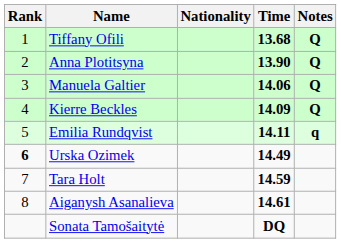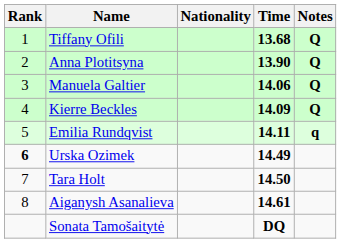 <table class="wikitable sortable" style="text-align:center">
 <tr>
 <th>Rank</th>
 <th>Name</th>
 <th>Nationality</th>
 <th>Time</th>
 <th>Notes</th>
 </tr>
 <tr bgcolor=ccffcc>
 <td>1</td>
 <td align=left><a href='#'>Tiffany Ofili</a></td>
 <td align=left></td>
 <td><strong>13.68</strong></td>
 <td><strong>Q</strong></td>
 </tr>
 <tr bgcolor=ccffcc>
 <td>2</td>
 <td align=left><a href='#'>Anna Plotitsyna</a></td>
 <td align=left></td>
 <td><strong>13.90</strong></td>
 <td><strong>Q</strong></td>
 </tr>
 <tr bgcolor=ccffcc>
 <td>3</td>
 <td align=left><a href='#'>Manuela Galtier</a></td>
 <td align=left></td>
 <td><strong>14.06</strong></td>
 <td><strong>Q</strong></td>
 </tr>
 <tr bgcolor=ccffcc>
 <td>4</td>
 <td align=left><a href='#'>Kierre Beckles</a></td>
 <td align=left></td>
 <td><strong>14.09</strong></td>
 <td><strong>Q</strong></td>
 </tr>
 <tr bgcolor=ddffdd>
 <td>5</td>
 <td align=left><a href='#'>Emilia Rundqvist</a></td>
 <td align=left></td>
 <td><strong>14.11</strong></td>
 <td><strong>q</strong></td>
 </tr>
 <tr>
 <td><strong>6</strong></td>
 <td align=left><a href='#'>Urska Ozimek</a></td>
 <td align=left></td>
 <td><strong>14.49</strong></td>
 <td></td>
 </tr>
 <tr>
 <td>7</td>
 <td align=left><a href='#'>Tara Holt</a></td>
 <td align=left></td>
-<td><strong>14.59</strong></td>
+<td><strong>14.50</strong></td>
 <td></td>
 </tr>
 <tr>
 <td>8</td>
 <td align=left><a href='#'>Aiganysh Asanalieva</a></td>
 <td align=left></td>
 <td><strong>14.61</strong></td>
 <td></td>
 </tr>
 <tr>
 <td></td>
 <td align=left><a href='#'>Sonata Tamošaitytė</a></td>
 <td align=left></td>
 <td><strong>DQ</strong></td>
 <td></td>
 </tr>
 </table>
